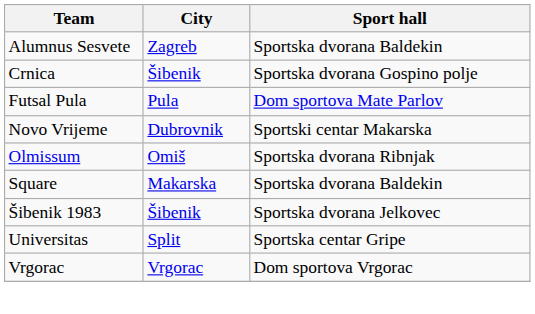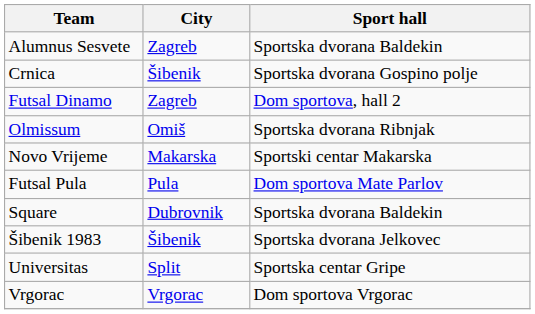 <table class="wikitable sortable">
 <tr>
 <th width="120">Team</th>
 <th width="90">City</th>
 <th width="250">Sport hall</th>
 </tr>
 <tr>
 <td>Alumnus Sesvete</td>
 <td><a href='#'>Zagreb</a></td>
 <td>Sportska dvorana Baldekin</td>
 </tr>
 <tr>
 <td>Crnica</td>
 <td><a href='#'>Šibenik</a></td>
 <td>Sportska dvorana Gospino polje</td>
 </tr>
 <tr>
-<td>Futsal Pula</td>
-<td><a href='#'>Pula</a></td>
-<td><a href='#'>Dom sportova Mate Parlov</a></td>
-</tr>
-<tr>
-<td>Novo Vrijeme</td>
-<td><a href='#'>Dubrovnik</a></td>
-<td>Sportski centar Makarska</td>
+<td><a href='#'>Futsal Dinamo</a></td>
+<td><a href='#'>Zagreb</a></td>
+<td><a href='#'>Dom sportova</a>, hall 2</td>
 </tr>
 <tr>
 <td><a href='#'>Olmissum</a></td>
 <td><a href='#'>Omiš</a></td>
 <td>Sportska dvorana Ribnjak</td>
 </tr>
 <tr>
+<td>Novo Vrijeme</td>
+<td><a href='#'>Makarska</a></td>
+<td>Sportski centar Makarska</td>
+</tr>
+<tr>
+<td>Futsal Pula</td>
+<td><a href='#'>Pula</a></td>
+<td><a href='#'>Dom sportova Mate Parlov</a></td>
+</tr>
+<tr>
 <td>Square</td>
-<td><a href='#'>Makarska</a></td>
+<td><a href='#'>Dubrovnik</a></td>
 <td>Sportska dvorana Baldekin</td>
 </tr>
 <tr>
 <td>Šibenik 1983</td>
 <td><a href='#'>Šibenik</a></td>
 <td>Sportska dvorana Jelkovec</td>
 </tr>
 <tr>
 <td>Universitas</td>
 <td><a href='#'>Split</a></td>
 <td>Sportska centar Gripe</td>
 </tr>
 <tr>
 <td>Vrgorac</td>
 <td><a href='#'>Vrgorac</a></td>
 <td>Dom sportova Vrgorac</td>
 </tr>
 <tr>
 </tr>
 </table>
